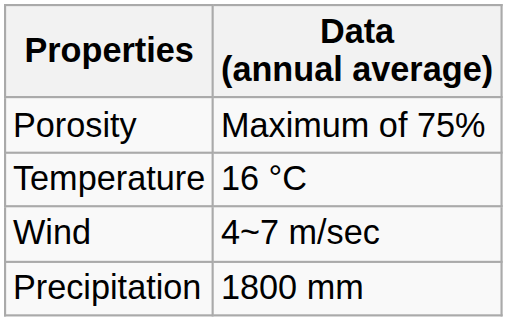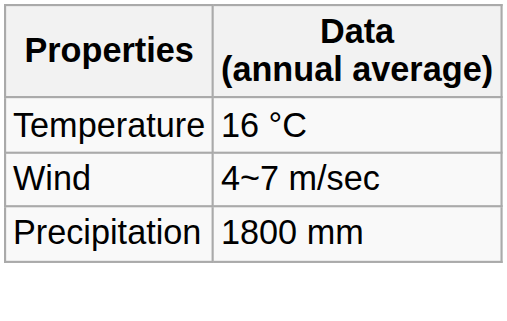 <table class="wikitable">
 <tr>
 <th>Properties</th>
 <th>Data <br>(annual average)</th>
-</tr>
-<tr>
-<td>Porosity</td>
-<td>Maximum of 75%</td>
 </tr>
 <tr>
 <td>Temperature</td>
 <td>16 °C</td>
 </tr>
 <tr>
 <td>Wind</td>
 <td>4~7 m/sec</td>
 </tr>
 <tr>
 <td>Precipitation</td>
 <td>1800 mm</td>
 </tr>
 </table>
